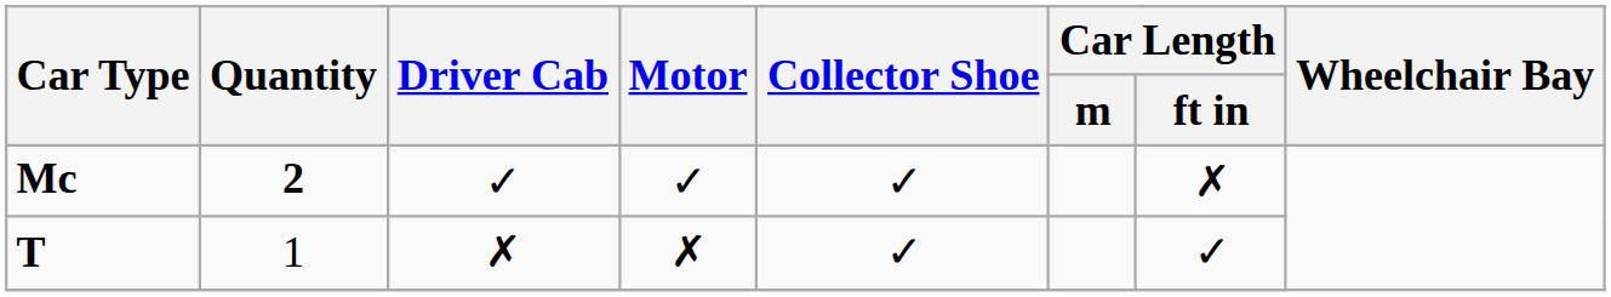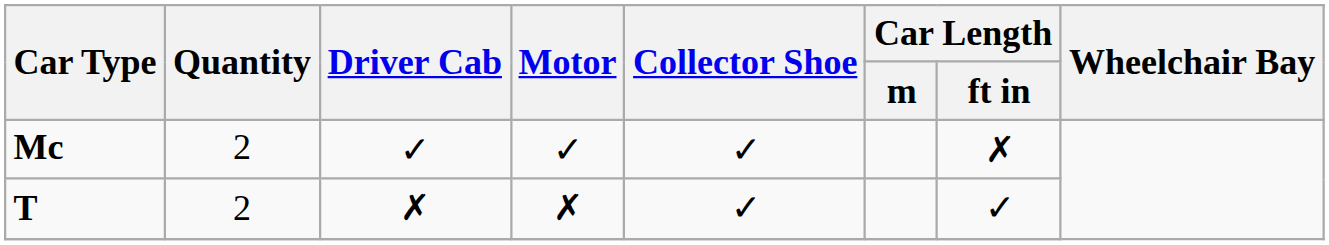 <table class="wikitable" style="text-align:center">
 <tr>
 <th rowspan=2>Car Type</th>
 <th rowspan=2>Quantity</th>
 <th rowspan=2><a href='#'>Driver Cab</a></th>
 <th rowspan=2><a href='#'>Motor</a></th>
 <th rowspan=2><a href='#'>Collector Shoe</a></th>
 <th colspan=2>Car Length</th>
 <th rowspan=2>Wheelchair Bay</th>
 </tr>
 <tr>
 <th bgcolor="#c0c0f0">m</th>
 <th bgcolor="#c0c0f0">ft in</th>
 </tr>
 <tr>
 <td style=text-align:left><strong>Mc</strong></td>
-<td><strong>2</strong></td>
+<td>2</td>
 <td><span>✓</span></td>
 <td><span>✓</span></td>
 <td><span>✓</span></td>
 <td></td>
 <td><span>✗</span></td>
 </tr>
 <tr>
 <td style=text-align:left><strong>T</strong></td>
-<td>1</td>
+<td>2</td>
 <td><span>✗</span></td>
 <td><span>✗</span></td>
 <td><span>✓</span></td>
 <td></td>
 <td><span>✓</span></td>
 </tr>
 <tr>
 </tr>
 </table>
